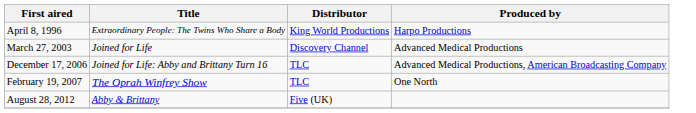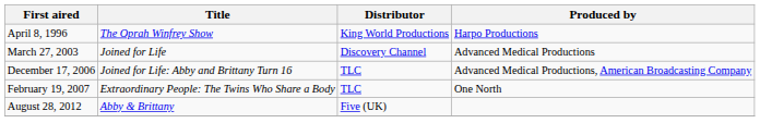 <table class="wikitable">
 <tr>
 <th style="text-align:center;">First aired</th>
 <th style="text-align:center;">Title</th>
 <th style="text-align:center;">Distributor</th>
 <th style="text-align:center;">Produced by</th>
 </tr>
 <tr style="vertical-align:top; font-size:90%;">
 <td>April 8, 1996</td>
-<td style="vertical-align:top; font-size:90%;"><em>Extraordinary People: The Twins Who Share a Body</em></td>
+<td><em><a href='#'>The Oprah Winfrey Show</a></em></td>
 <td><a href='#'>King World Productions</a></td>
 <td><a href='#'>Harpo Productions</a></td>
 </tr>
 <tr style="vertical-align:top; font-size:90%;">
 <td>March 27, 2003</td>
 <td><em>Joined for Life</em></td>
 <td><a href='#'>Discovery Channel</a></td>
 <td>Advanced Medical Productions</td>
 </tr>
 <tr style="vertical-align:top; font-size:90%;">
 <td>December 17, 2006</td>
 <td><em>Joined for Life: Abby and Brittany Turn 16</em></td>
 <td><a href='#'>TLC</a></td>
 <td>Advanced Medical Productions, <a href='#'>American Broadcasting Company</a></td>
 </tr>
 <tr>
 <td style="vertical-align:top; font-size:90%;">February 19, 2007</td>
-<td><em><a href='#'>The Oprah Winfrey Show</a></em></td>
+<td style="vertical-align:top; font-size:90%;"><em>Extraordinary People: The Twins Who Share a Body</em></td>
 <td style="vertical-align:top; font-size:90%;"><a href='#'>TLC</a></td>
 <td style="vertical-align:top; font-size:90%;">One North</td>
 </tr>
 <tr>
 <td style="vertical-align:top; font-size:90%;">August 28, 2012</td>
 <td style="vertical-align:top; font-size:90%;"><em><a href='#'>Abby & Brittany</a></em></td>
 <td style="vertical-align:top; font-size:90%;"><a href='#'>Five</a> (UK)</td>
 <td style="vertical-align:top; font-size:90%;"></td>
 </tr>
 <tr>
 </tr>
 </table>
